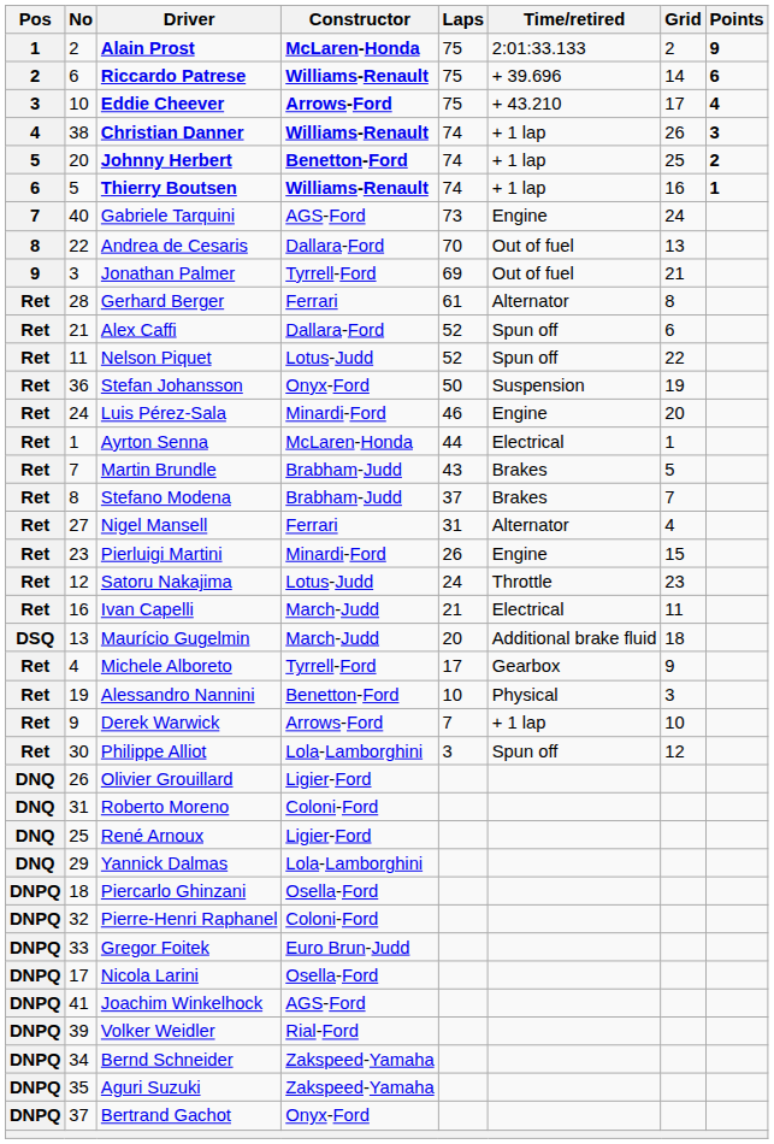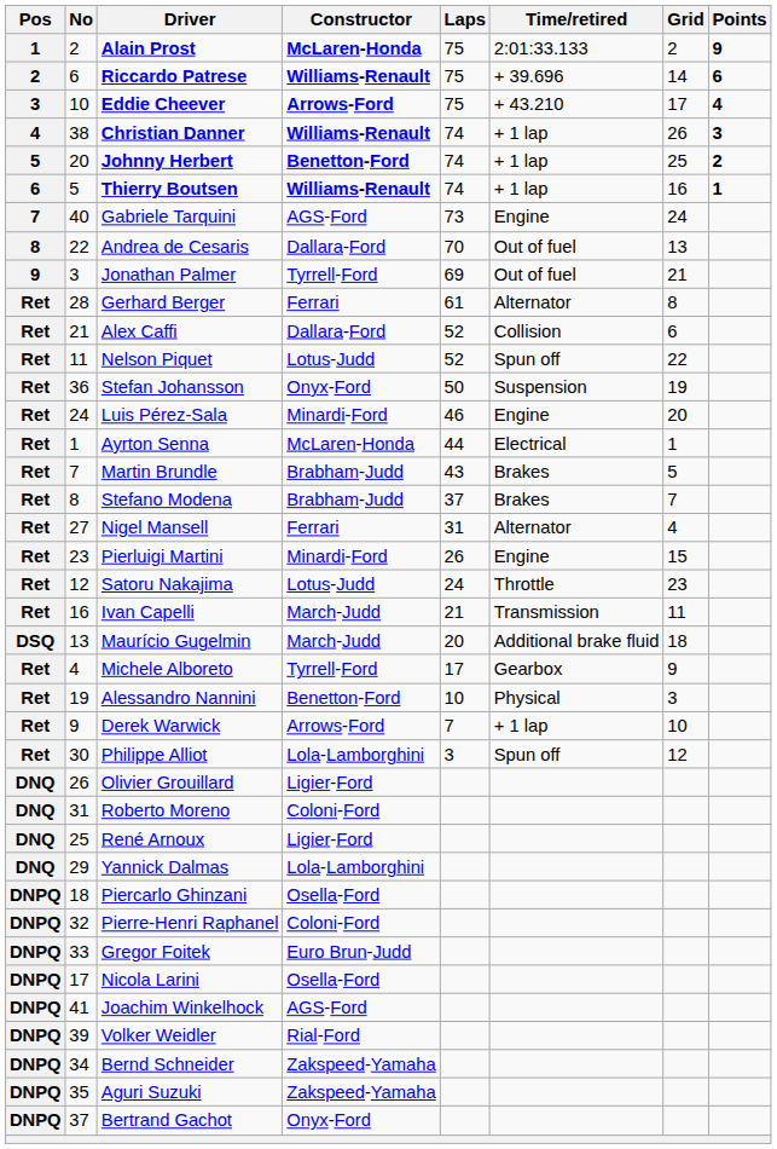 <table class="wikitable sortable" style="font-size: 95%;">
 <tr>
 <th>Pos</th>
 <th>No</th>
 <th>Driver</th>
 <th>Constructor</th>
 <th>Laps</th>
 <th>Time/retired</th>
 <th>Grid</th>
 <th>Points</th>
 </tr>
 <tr>
 <th>1</th>
 <td>2</td>
 <td> <strong><a href='#'>Alain Prost</a></strong></td>
 <td><strong><a href='#'>McLaren</a>-<a href='#'>Honda</a></strong></td>
 <td>75</td>
 <td>2:01:33.133</td>
 <td>2</td>
 <td><strong>9</strong></td>
 </tr>
 <tr>
 <th>2</th>
 <td>6</td>
 <td> <strong><a href='#'>Riccardo Patrese</a></strong></td>
 <td><strong><a href='#'>Williams</a>-<a href='#'>Renault</a></strong></td>
 <td>75</td>
 <td>+ 39.696</td>
 <td>14</td>
 <td><strong>6</strong></td>
 </tr>
 <tr>
 <th>3</th>
 <td>10</td>
 <td> <strong><a href='#'>Eddie Cheever</a></strong></td>
 <td><strong><a href='#'>Arrows</a>-<a href='#'>Ford</a></strong></td>
 <td>75</td>
 <td>+ 43.210</td>
 <td>17</td>
 <td><strong>4</strong></td>
 </tr>
 <tr>
 <th>4</th>
 <td>38</td>
 <td> <strong><a href='#'>Christian Danner</a></strong></td>
 <td><strong><a href='#'>Williams</a>-<a href='#'>Renault</a></strong></td>
 <td>74</td>
 <td>+ 1 lap</td>
 <td>26</td>
 <td><strong>3</strong></td>
 </tr>
 <tr>
 <th>5</th>
 <td>20</td>
 <td> <strong><a href='#'>Johnny Herbert</a></strong></td>
 <td><strong><a href='#'>Benetton</a>-<a href='#'>Ford</a></strong></td>
 <td>74</td>
 <td>+ 1 lap</td>
 <td>25</td>
 <td><strong>2</strong></td>
 </tr>
 <tr>
 <th>6</th>
 <td>5</td>
 <td> <strong><a href='#'>Thierry Boutsen</a></strong></td>
 <td><strong><a href='#'>Williams</a>-<a href='#'>Renault</a></strong></td>
 <td>74</td>
 <td>+ 1 lap</td>
 <td>16</td>
 <td><strong>1</strong></td>
 </tr>
 <tr>
 <th>7</th>
 <td>40</td>
 <td> <a href='#'>Gabriele Tarquini</a></td>
 <td><a href='#'>AGS</a>-<a href='#'>Ford</a></td>
 <td>73</td>
 <td>Engine</td>
 <td>24</td>
 <td></td>
 </tr>
 <tr>
 <th>8</th>
 <td>22</td>
 <td> <a href='#'>Andrea de Cesaris</a></td>
 <td><a href='#'>Dallara</a>-<a href='#'>Ford</a></td>
 <td>70</td>
 <td>Out of fuel</td>
 <td>13</td>
 <td></td>
 </tr>
 <tr>
 <th>9</th>
 <td>3</td>
 <td> <a href='#'>Jonathan Palmer</a></td>
 <td><a href='#'>Tyrrell</a>-<a href='#'>Ford</a></td>
 <td>69</td>
 <td>Out of fuel</td>
 <td>21</td>
 <td></td>
 </tr>
 <tr>
 <th>Ret</th>
 <td>28</td>
 <td> <a href='#'>Gerhard Berger</a></td>
 <td><a href='#'>Ferrari</a></td>
 <td>61</td>
 <td>Alternator</td>
 <td>8</td>
 <td></td>
 </tr>
 <tr>
 <th>Ret</th>
 <td>21</td>
 <td> <a href='#'>Alex Caffi</a></td>
 <td><a href='#'>Dallara</a>-<a href='#'>Ford</a></td>
 <td>52</td>
-<td>Spun off</td>
+<td>Collision</td>
 <td>6</td>
 <td></td>
 </tr>
 <tr>
 <th>Ret</th>
 <td>11</td>
 <td> <a href='#'>Nelson Piquet</a></td>
 <td><a href='#'>Lotus</a>-<a href='#'>Judd</a></td>
 <td>52</td>
 <td>Spun off</td>
 <td>22</td>
 <td></td>
 </tr>
 <tr>
 <th>Ret</th>
 <td>36</td>
 <td> <a href='#'>Stefan Johansson</a></td>
 <td><a href='#'>Onyx</a>-<a href='#'>Ford</a></td>
 <td>50</td>
 <td>Suspension</td>
 <td>19</td>
 <td></td>
 </tr>
 <tr>
 <th>Ret</th>
 <td>24</td>
 <td> <a href='#'>Luis Pérez-Sala</a></td>
 <td><a href='#'>Minardi</a>-<a href='#'>Ford</a></td>
 <td>46</td>
 <td>Engine</td>
 <td>20</td>
 <td></td>
 </tr>
 <tr>
 <th>Ret</th>
 <td>1</td>
 <td> <a href='#'>Ayrton Senna</a></td>
 <td><a href='#'>McLaren</a>-<a href='#'>Honda</a></td>
 <td>44</td>
 <td>Electrical</td>
 <td>1</td>
 <td></td>
 </tr>
 <tr>
 <th>Ret</th>
 <td>7</td>
 <td> <a href='#'>Martin Brundle</a></td>
 <td><a href='#'>Brabham</a>-<a href='#'>Judd</a></td>
 <td>43</td>
 <td>Brakes</td>
 <td>5</td>
 <td></td>
 </tr>
 <tr>
 <th>Ret</th>
 <td>8</td>
 <td> <a href='#'>Stefano Modena</a></td>
 <td><a href='#'>Brabham</a>-<a href='#'>Judd</a></td>
 <td>37</td>
 <td>Brakes</td>
 <td>7</td>
 <td></td>
 </tr>
 <tr>
 <th>Ret</th>
 <td>27</td>
 <td> <a href='#'>Nigel Mansell</a></td>
 <td><a href='#'>Ferrari</a></td>
 <td>31</td>
 <td>Alternator</td>
 <td>4</td>
 <td></td>
 </tr>
 <tr>
 <th>Ret</th>
 <td>23</td>
 <td> <a href='#'>Pierluigi Martini</a></td>
 <td><a href='#'>Minardi</a>-<a href='#'>Ford</a></td>
 <td>26</td>
 <td>Engine</td>
 <td>15</td>
 <td></td>
 </tr>
 <tr>
 <th>Ret</th>
 <td>12</td>
 <td> <a href='#'>Satoru Nakajima</a></td>
 <td><a href='#'>Lotus</a>-<a href='#'>Judd</a></td>
 <td>24</td>
 <td>Throttle</td>
 <td>23</td>
 <td></td>
 </tr>
 <tr>
 <th>Ret</th>
 <td>16</td>
 <td> <a href='#'>Ivan Capelli</a></td>
 <td><a href='#'>March</a>-<a href='#'>Judd</a></td>
 <td>21</td>
-<td>Electrical</td>
+<td>Transmission</td>
 <td>11</td>
 <td></td>
 </tr>
 <tr>
 <th>DSQ</th>
 <td>13</td>
 <td> <a href='#'>Maurício Gugelmin</a></td>
 <td><a href='#'>March</a>-<a href='#'>Judd</a></td>
 <td>20</td>
 <td>Additional brake fluid</td>
 <td>18</td>
 <td></td>
 </tr>
 <tr>
 <th>Ret</th>
 <td>4</td>
 <td> <a href='#'>Michele Alboreto</a></td>
 <td><a href='#'>Tyrrell</a>-<a href='#'>Ford</a></td>
 <td>17</td>
 <td>Gearbox</td>
 <td>9</td>
 <td></td>
 </tr>
 <tr>
 <th>Ret</th>
 <td>19</td>
 <td> <a href='#'>Alessandro Nannini</a></td>
 <td><a href='#'>Benetton</a>-<a href='#'>Ford</a></td>
 <td>10</td>
 <td>Physical</td>
 <td>3</td>
 <td></td>
 </tr>
 <tr>
 <th>Ret</th>
 <td>9</td>
 <td> <a href='#'>Derek Warwick</a></td>
 <td><a href='#'>Arrows</a>-<a href='#'>Ford</a></td>
 <td>7</td>
 <td>+ 1 lap</td>
 <td>10</td>
 <td></td>
 </tr>
 <tr>
 <th>Ret</th>
 <td>30</td>
 <td> <a href='#'>Philippe Alliot</a></td>
 <td><a href='#'>Lola</a>-<a href='#'>Lamborghini</a></td>
 <td>3</td>
 <td>Spun off</td>
 <td>12</td>
 <td></td>
 </tr>
 <tr>
 <th>DNQ</th>
 <td>26</td>
 <td> <a href='#'>Olivier Grouillard</a></td>
 <td><a href='#'>Ligier</a>-<a href='#'>Ford</a></td>
 <td></td>
 <td></td>
 <td></td>
 <td></td>
 </tr>
 <tr>
 <th>DNQ</th>
 <td>31</td>
 <td> <a href='#'>Roberto Moreno</a></td>
 <td><a href='#'>Coloni</a>-<a href='#'>Ford</a></td>
 <td></td>
 <td></td>
 <td></td>
 <td></td>
 </tr>
 <tr>
 <th>DNQ</th>
 <td>25</td>
 <td> <a href='#'>René Arnoux</a></td>
 <td><a href='#'>Ligier</a>-<a href='#'>Ford</a></td>
 <td></td>
 <td></td>
 <td></td>
 <td></td>
 </tr>
 <tr>
 <th>DNQ</th>
 <td>29</td>
 <td> <a href='#'>Yannick Dalmas</a></td>
 <td><a href='#'>Lola</a>-<a href='#'>Lamborghini</a></td>
 <td></td>
 <td></td>
 <td></td>
 <td></td>
 </tr>
 <tr>
 <th>DNPQ</th>
 <td>18</td>
 <td> <a href='#'>Piercarlo Ghinzani</a></td>
 <td><a href='#'>Osella</a>-<a href='#'>Ford</a></td>
 <td></td>
 <td></td>
 <td></td>
 <td></td>
 </tr>
 <tr>
 <th>DNPQ</th>
 <td>32</td>
 <td> <a href='#'>Pierre-Henri Raphanel</a></td>
 <td><a href='#'>Coloni</a>-<a href='#'>Ford</a></td>
 <td></td>
 <td></td>
 <td></td>
 <td></td>
 </tr>
 <tr>
 <th>DNPQ</th>
 <td>33</td>
 <td> <a href='#'>Gregor Foitek</a></td>
 <td><a href='#'>Euro Brun</a>-<a href='#'>Judd</a></td>
 <td></td>
 <td></td>
 <td></td>
 <td></td>
 </tr>
 <tr>
 <th>DNPQ</th>
 <td>17</td>
 <td> <a href='#'>Nicola Larini</a></td>
 <td><a href='#'>Osella</a>-<a href='#'>Ford</a></td>
 <td></td>
 <td></td>
 <td></td>
 <td></td>
 </tr>
 <tr>
 <th>DNPQ</th>
 <td>41</td>
 <td> <a href='#'>Joachim Winkelhock</a></td>
 <td><a href='#'>AGS</a>-<a href='#'>Ford</a></td>
 <td></td>
 <td></td>
 <td></td>
 <td></td>
 </tr>
 <tr>
 <th>DNPQ</th>
 <td>39</td>
 <td> <a href='#'>Volker Weidler</a></td>
 <td><a href='#'>Rial</a>-<a href='#'>Ford</a></td>
 <td></td>
 <td></td>
 <td></td>
 <td></td>
 </tr>
 <tr>
 <th>DNPQ</th>
 <td>34</td>
 <td> <a href='#'>Bernd Schneider</a></td>
 <td><a href='#'>Zakspeed</a>-<a href='#'>Yamaha</a></td>
 <td></td>
 <td></td>
 <td></td>
 <td></td>
 </tr>
 <tr>
 <th>DNPQ</th>
 <td>35</td>
 <td> <a href='#'>Aguri Suzuki</a></td>
 <td><a href='#'>Zakspeed</a>-<a href='#'>Yamaha</a></td>
 <td></td>
 <td></td>
 <td></td>
 <td></td>
 </tr>
 <tr>
 <th>DNPQ</th>
 <td>37</td>
 <td> <a href='#'>Bertrand Gachot</a></td>
 <td><a href='#'>Onyx</a>-<a href='#'>Ford</a></td>
 <td></td>
 <td></td>
 <td></td>
 <td></td>
 </tr>
 <tr>
 <th colspan="8"></th>
 </tr>
 </table>
